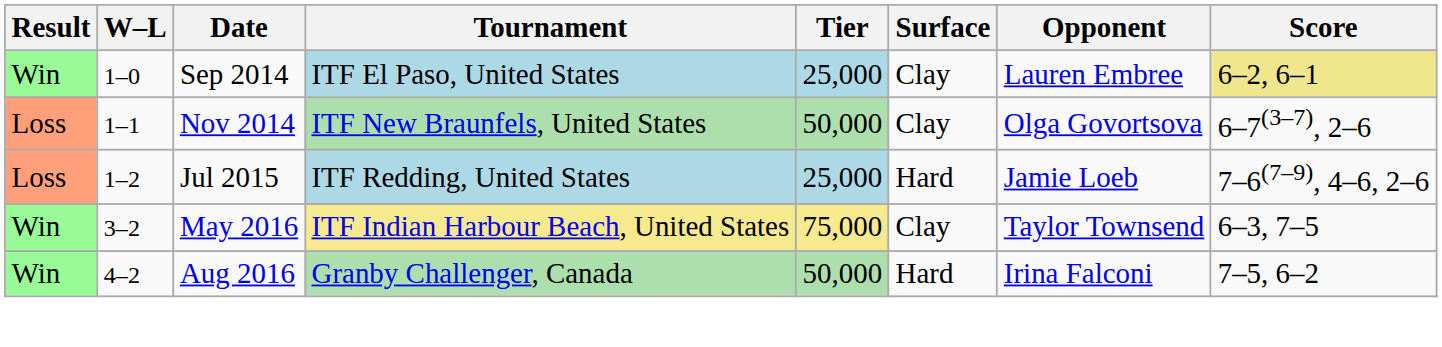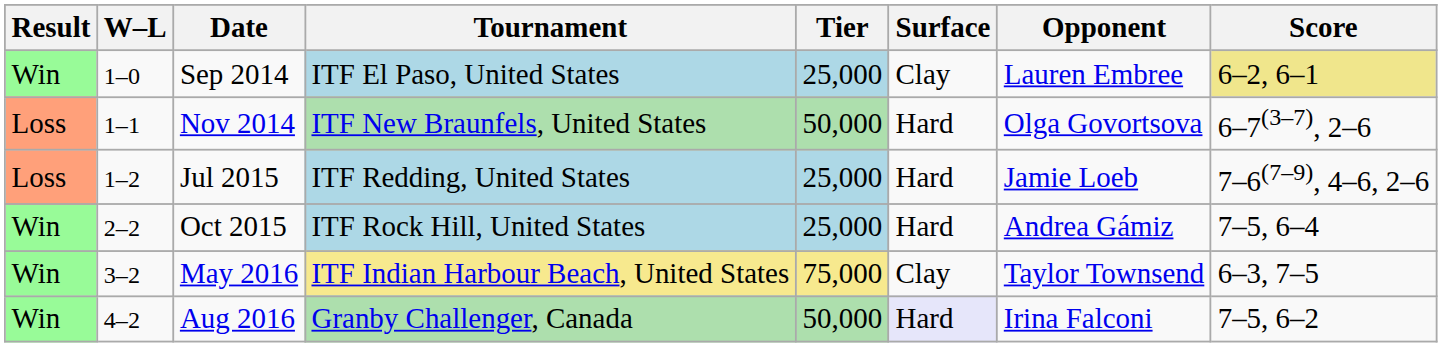 <table class="sortable wikitable">
 <tr>
 <th>Result</th>
 <th class="unsortable">W–L</th>
 <th>Date</th>
 <th>Tournament</th>
 <th>Tier</th>
 <th>Surface</th>
 <th>Opponent</th>
 <th class="unsortable">Score</th>
 </tr>
 <tr>
 <td style="background:#98fb98;">Win</td>
 <td><small>1–0</small></td>
 <td>Sep 2014</td>
 <td style="background:lightblue;">ITF El Paso, United States</td>
 <td style="background:lightblue;">25,000</td>
 <td>Clay</td>
 <td> <a href='#'>Lauren Embree</a></td>
 <td style="background: khaki;">6–2, 6–1</td>
 </tr>
 <tr>
 <td bgcolor="FFA07A">Loss</td>
 <td><small>1–1</small></td>
 <td><a href='#'>Nov 2014</a></td>
 <td style="background:#addfad;"><a href='#'>ITF New Braunfels</a>, United States</td>
 <td style="background:#addfad;">50,000</td>
-<td>Clay</td>
+<td>Hard</td>
 <td> <a href='#'>Olga Govortsova</a></td>
 <td>6–7<sup>(3–7)</sup>, 2–6</td>
 </tr>
 <tr>
 <td bgcolor="FFA07A">Loss</td>
 <td><small>1–2</small></td>
 <td>Jul 2015</td>
 <td style="background:lightblue;">ITF Redding, United States</td>
 <td style="background:lightblue;">25,000</td>
 <td>Hard</td>
 <td> <a href='#'>Jamie Loeb</a></td>
 <td>7–6<sup>(7–9)</sup>, 4–6, 2–6</td>
+</tr>
+<tr>
+<td style="background:#98fb98;">Win</td>
+<td><small>2–2</small></td>
+<td>Oct 2015</td>
+<td style="background:lightblue;">ITF Rock Hill, United States</td>
+<td style="background:lightblue;">25,000</td>
+<td>Hard</td>
+<td> <a href='#'>Andrea Gámiz</a></td>
+<td>7–5, 6–4</td>
 </tr>
 <tr>
 <td style="background:#98fb98;">Win</td>
 <td><small>3–2</small></td>
 <td><a href='#'>May 2016</a></td>
 <td style="background:#f7e98e;"><a href='#'>ITF Indian Harbour Beach</a>, United States</td>
 <td style="background:#f7e98e;">75,000</td>
 <td>Clay</td>
 <td> <a href='#'>Taylor Townsend</a></td>
 <td>6–3, 7–5</td>
 </tr>
 <tr>
 <td style="background:#98fb98;">Win</td>
 <td><small>4–2</small></td>
 <td><a href='#'>Aug 2016</a></td>
 <td style="background:#addfad;"><a href='#'>Granby Challenger</a>, Canada</td>
 <td style="background:#addfad;">50,000</td>
-<td>Hard</td>
+<td style="background: lavender;">Hard</td>
 <td> <a href='#'>Irina Falconi</a></td>
 <td>7–5, 6–2</td>
 </tr>
 </table>
